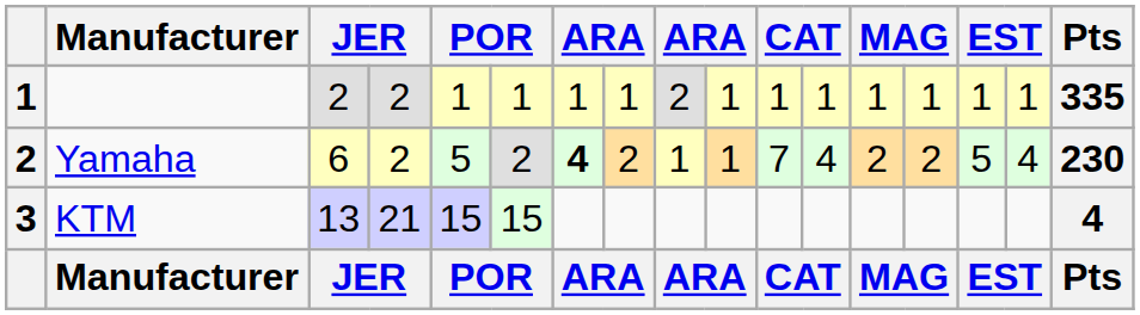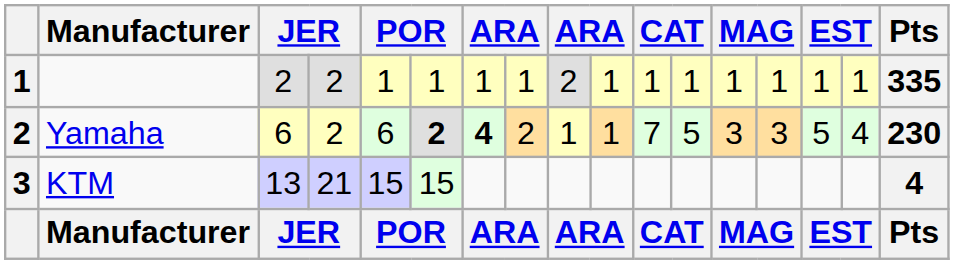 <table class="wikitable" style="font-size:85%; text-align:center;">
 <tr>
 <th></th>
 <th>Manufacturer</th>
 <th colspan=2><a href='#'>JER</a><br></th>
 <th colspan=2><a href='#'>POR</a><br></th>
 <th colspan=2><a href='#'>ARA</a><br></th>
 <th colspan=2><a href='#'>ARA</a><br></th>
 <th colspan=2><a href='#'>CAT</a><br></th>
 <th colspan=2><a href='#'>MAG</a><br></th>
 <th colspan=2><a href='#'>EST</a><br></th>
 <th>Pts</th>
 </tr>
 <tr>
 <th>1</th>
 <td align=left></td>
 <td style="background:#dfdfdf;">2</td>
 <td style="background:#dfdfdf;">2</td>
 <td style="background:#ffffbf;">1</td>
 <td style="background:#ffffbf;">1</td>
 <td style="background:#ffffbf;">1</td>
 <td style="background:#ffffbf;">1</td>
 <td style="background:#dfdfdf;">2</td>
 <td style="background:#ffffbf;">1</td>
 <td style="background:#ffffbf;">1</td>
 <td style="background:#ffffbf;">1</td>
 <td style="background:#ffffbf;">1</td>
 <td style="background:#ffffbf;">1</td>
 <td style="background:#ffffbf;">1</td>
 <td style="background:#ffffbf;">1</td>
 <th>335</th>
 </tr>
 <tr>
 <th>2</th>
 <td align=left> <a href='#'>Yamaha</a></td>
 <td style="background:#ffffbf;">6</td>
 <td style="background:#ffffbf;">2</td>
-<td style="background:#dfffdf;">5</td>
-<td style="background:#dfdfdf;">2</td>
+<td style="background:#dfffdf;">6</td>
+<td style="background:#dfdfdf;"><strong>2</strong></td>
 <td style="background:#dfffdf;"><strong>4</strong></td>
 <td style="background:#ffdf9f;">2</td>
 <td style="background:#ffffbf;">1</td>
 <td style="background:#ffdf9f;">1</td>
 <td style="background:#dfffdf;">7</td>
-<td style="background:#dfffdf;">4</td>
-<td style="background:#ffdf9f;">2</td>
-<td style="background:#ffdf9f;">2</td>
+<td style="background:#dfffdf;">5</td>
+<td style="background:#ffdf9f;">3</td>
+<td style="background:#ffdf9f;">3</td>
 <td style="background:#dfffdf;">5</td>
 <td style="background:#dfffdf;">4</td>
 <th>230</th>
 </tr>
 <tr>
 <th>3</th>
 <td align=left> <a href='#'>KTM</a></td>
 <td style="background:#cfcfff;">13</td>
 <td style="background:#cfcfff;">21</td>
 <td style="background:#cfcfff;">15</td>
 <td style="background:#dfffdf;">15</td>
 <td></td>
 <td></td>
 <td></td>
 <td></td>
 <td></td>
 <td></td>
 <td></td>
 <td></td>
 <td></td>
 <td></td>
 <th>4</th>
 </tr>
 <tr>
 <th></th>
 <th>Manufacturer</th>
 <th colspan=2><a href='#'>JER</a><br></th>
 <th colspan=2><a href='#'>POR</a><br></th>
 <th colspan=2><a href='#'>ARA</a><br></th>
 <th colspan=2><a href='#'>ARA</a><br></th>
 <th colspan=2><a href='#'>CAT</a><br></th>
 <th colspan=2><a href='#'>MAG</a><br></th>
 <th colspan=2><a href='#'>EST</a><br></th>
 <th>Pts</th>
 </tr>
 </table>
